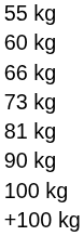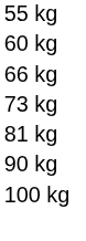 <table>
 <tr>
 <td rowspan=2>55 kg</td>
 <td rowspan=2></td>
 <td rowspan=2></td>
 <td></td>
 </tr>
 <tr>
 <td></td>
 </tr>
 <tr>
 <td rowspan=2>60 kg</td>
 <td rowspan=2></td>
 <td rowspan=2></td>
 <td></td>
 </tr>
 <tr>
 <td></td>
 </tr>
 <tr>
 <td rowspan=2>66 kg</td>
 <td rowspan=2></td>
 <td rowspan=2></td>
 <td></td>
 </tr>
 <tr>
 <td></td>
 </tr>
 <tr>
 <td rowspan=2>73 kg</td>
 <td rowspan=2></td>
 <td rowspan=2></td>
 <td></td>
 </tr>
 <tr>
 <td></td>
 </tr>
 <tr>
 <td rowspan=2>81 kg</td>
 <td rowspan=2></td>
 <td rowspan=2></td>
 <td></td>
 </tr>
 <tr>
 <td></td>
 </tr>
 <tr>
 <td rowspan=2>90 kg</td>
 <td rowspan=2></td>
 <td rowspan=2></td>
 <td></td>
 </tr>
 <tr>
 <td></td>
 </tr>
 <tr>
 <td rowspan=2>100 kg</td>
 <td rowspan=2></td>
 <td rowspan=2></td>
 <td></td>
 </tr>
 <tr>
 <td></td>
 </tr>
-<tr>
-<td>+100 kg</td>
-<td></td>
-<td></td>
-<td></td>
-</tr>
 </table>
